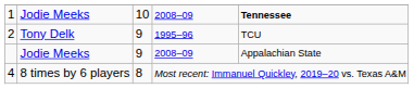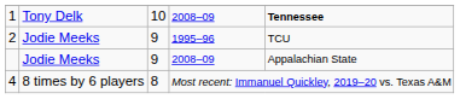 <table class="wikitable">
 <tr>
 </tr>
 <tr>
 <td>1</td>
-<td><a href='#'>Jodie Meeks</a></td>
+<td><a href='#'>Tony Delk</a></td>
 <td>10</td>
 <td style="font-size:80%;"><a href='#'>2008–09</a></td>
 <td style="font-size:80%;"><strong>Tennessee</strong></td>
 </tr>
 <tr>
 <td>2</td>
-<td><a href='#'>Tony Delk</a></td>
+<td><a href='#'>Jodie Meeks</a></td>
 <td>9</td>
 <td style="font-size:80%;"><a href='#'>1995–96</a></td>
 <td style="font-size:80%;">TCU</td>
 </tr>
 <tr>
 <td></td>
 <td><a href='#'>Jodie Meeks</a></td>
 <td>9</td>
 <td style="font-size:80%;"><a href='#'>2008–09</a></td>
 <td style="font-size:80%;">Appalachian State</td>
 </tr>
 <tr>
 <td>4</td>
 <td>8 times by 6 players</td>
 <td>8</td>
 <td colspan=2 style="font-size:80%;"><em>Most recent:</em> <a href='#'>Immanuel Quickley</a>, <a href='#'>2019–20</a> vs. Texas A&M</td>
 </tr>
 </table>
